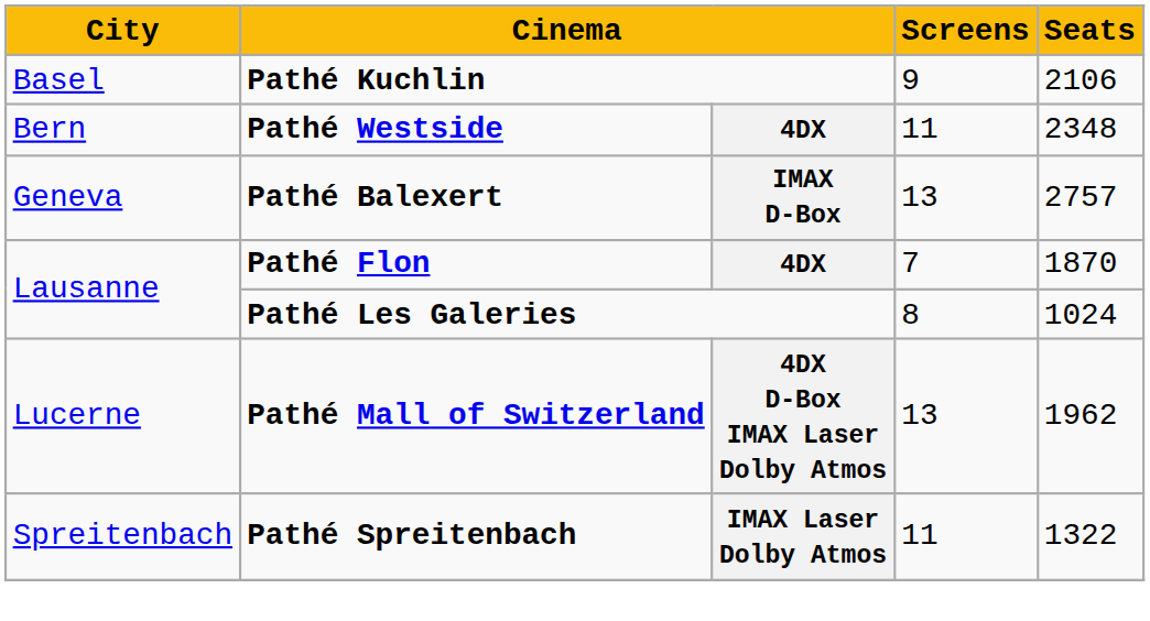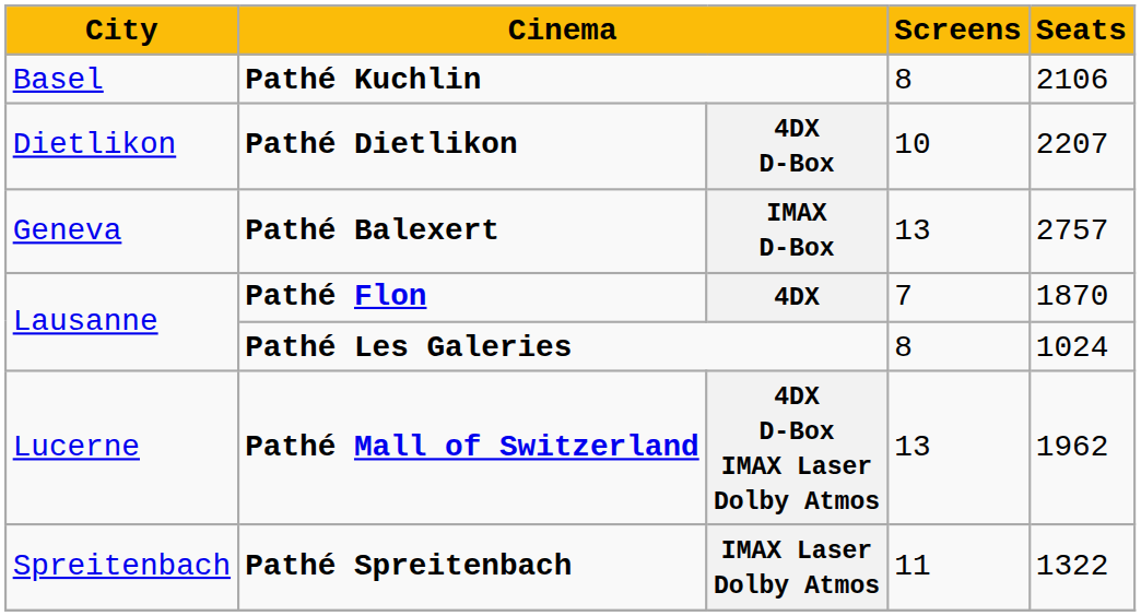 <table class="wikitable sortable mw-collapsible mw-collapsed">
 <tr>
 <th style="background: #FBBC09;">City</th>
 <th colspan="2" style="background: #FBBC09;">Cinema</th>
 <th style="background: #FBBC09;">Screens</th>
 <th style="background: #FBBC09;">Seats</th>
 </tr>
 <tr>
 <td><a href='#'>Basel</a></td>
 <td colspan="2"><strong>Pathé Kuchlin</strong></td>
-<td><div>9</div></td>
+<td><div>8</div></td>
 <td><div>2106</div></td>
 </tr>
 <tr>
-<td><a href='#'>Bern</a></td>
-<td><strong>Pathé <a href='#'>Westside</a></strong></td>
-<th><small>4DX</small></th>
-<td><div>11</div></td>
-<td><div>2348</div></td>
+<td><a href='#'>Dietlikon</a></td>
+<td><strong>Pathé Dietlikon</strong></td>
+<th><small>4DX</small><br><small>D-Box</small></th>
+<td><div>10</div></td>
+<td><div>2207</div></td>
 </tr>
 <tr>
 <td><a href='#'>Geneva</a></td>
 <td><strong>Pathé Balexert</strong></td>
 <th><small>IMAX</small><br><small>D-Box</small></th>
 <td><div>13</div></td>
 <td><div>2757</div></td>
 </tr>
 <tr>
 <td rowspan="2"><a href='#'>Lausanne</a></td>
 <td><strong>Pathé <a href='#'>Flon</a></strong></td>
 <th><small>4DX</small></th>
 <td><div>7</div></td>
 <td><div>1870</div></td>
 </tr>
 <tr>
 <td colspan="2"><strong>Pathé Les Galeries</strong></td>
 <td><div>8</div></td>
 <td><div>1024</div></td>
 </tr>
 <tr>
 <td><a href='#'>Lucerne</a></td>
 <td><strong>Pathé <a href='#'>Mall of Switzerland</a></strong></td>
 <th><small>4DX</small><br><small>D-Box</small><br><small>IMAX Laser</small><br><small>Dolby Atmos</small></th>
 <td><div>13</div></td>
 <td><div>1962</div></td>
 </tr>
 <tr>
 <td><a href='#'>Spreitenbach</a></td>
 <td><strong>Pathé Spreitenbach</strong></td>
 <th><small>IMAX Laser</small><br><small>Dolby Atmos</small></th>
 <td><div>11</div></td>
 <td><div>1322</div></td>
 </tr>
 <tr>
 </tr>
 </table>
